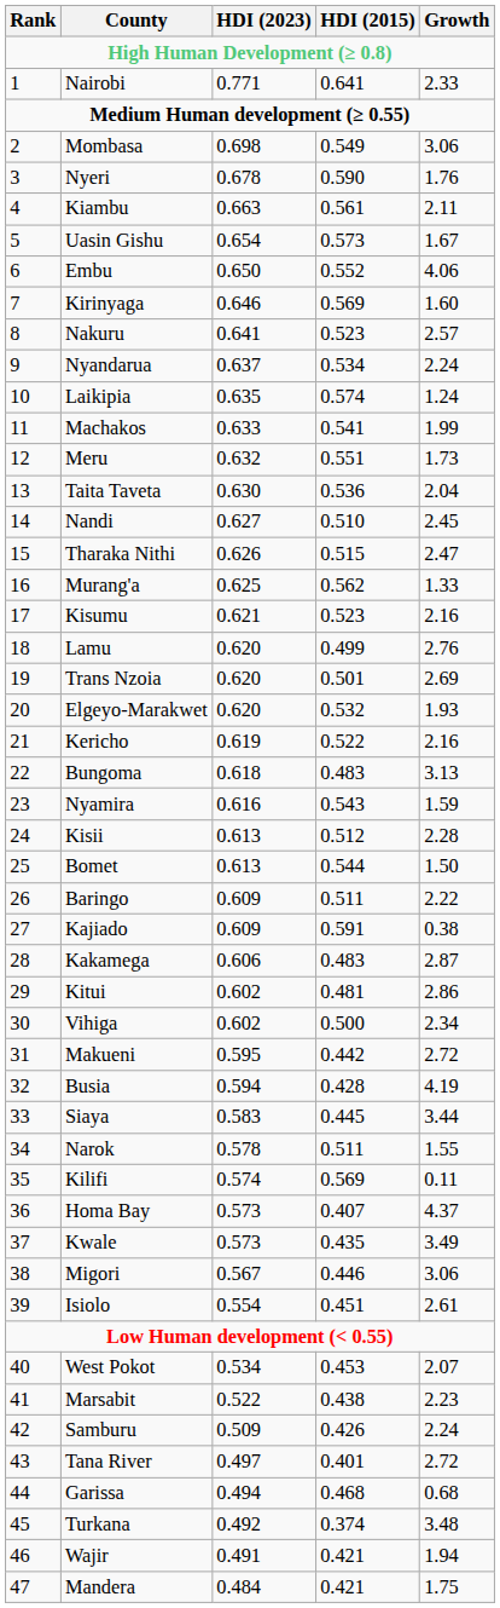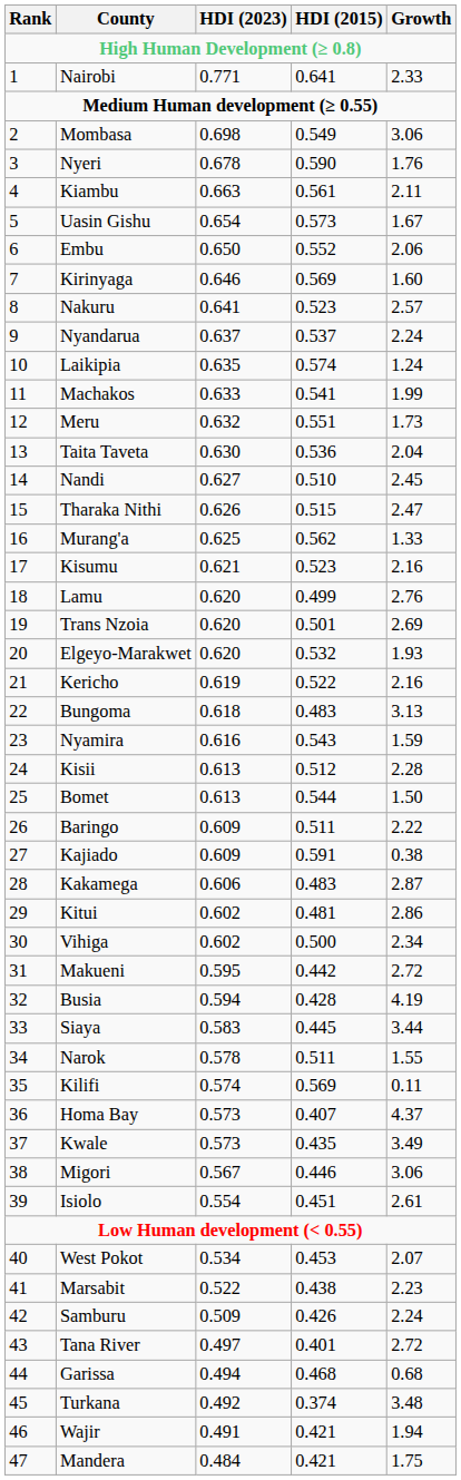 <table class="wikitable sortable">
 <tr>
 <th>Rank</th>
 <th>County</th>
 <th>HDI (2023)</th>
 <th>HDI (2015)</th>
 <th>Growth</th>
 </tr>
 <tr>
 <td colspan="5" style="color:#50C878;  text-align:center;"><strong>High Human Development (≥ 0.8)</strong></td>
 </tr>
 <tr>
 <td>1</td>
 <td> Nairobi</td>
 <td>0.771</td>
 <td>0.641</td>
 <td> 2.33</td>
 </tr>
 <tr>
 <td colspan="5" style="text-align:center;"><strong>Medium Human development (≥ 0.55)</strong></td>
 </tr>
 <tr>
 <td>2</td>
 <td> Mombasa</td>
 <td>0.698</td>
 <td>0.549</td>
 <td> 3.06</td>
 </tr>
 <tr>
 <td>3</td>
 <td> Nyeri</td>
 <td>0.678</td>
 <td>0.590</td>
 <td> 1.76</td>
 </tr>
 <tr>
 <td>4</td>
 <td> Kiambu</td>
 <td>0.663</td>
 <td>0.561</td>
 <td> 2.11</td>
 </tr>
 <tr>
 <td>5</td>
 <td> Uasin Gishu</td>
 <td>0.654</td>
 <td>0.573</td>
 <td> 1.67</td>
 </tr>
 <tr>
 <td>6</td>
 <td> Embu</td>
 <td>0.650</td>
 <td>0.552</td>
-<td> 4.06</td>
+<td> 2.06</td>
 </tr>
 <tr>
 <td>7</td>
 <td> Kirinyaga</td>
 <td>0.646</td>
 <td>0.569</td>
 <td> 1.60</td>
 </tr>
 <tr>
 <td>8</td>
 <td> Nakuru</td>
 <td>0.641</td>
 <td>0.523</td>
 <td> 2.57</td>
 </tr>
 <tr>
 <td>9</td>
 <td> Nyandarua</td>
 <td>0.637</td>
-<td>0.534</td>
+<td>0.537</td>
 <td> 2.24</td>
 </tr>
 <tr>
 <td>10</td>
 <td> Laikipia</td>
 <td>0.635</td>
 <td>0.574</td>
 <td> 1.24</td>
 </tr>
 <tr>
 <td>11</td>
 <td> Machakos</td>
 <td>0.633</td>
 <td>0.541</td>
 <td> 1.99</td>
 </tr>
 <tr>
 <td>12</td>
 <td> Meru</td>
 <td>0.632</td>
 <td>0.551</td>
 <td> 1.73</td>
 </tr>
 <tr>
 <td>13</td>
 <td> Taita Taveta</td>
 <td>0.630</td>
 <td>0.536</td>
 <td> 2.04</td>
 </tr>
 <tr>
 <td>14</td>
 <td> Nandi</td>
 <td>0.627</td>
 <td>0.510</td>
 <td> 2.45</td>
 </tr>
 <tr>
 <td>15</td>
 <td> Tharaka Nithi</td>
 <td>0.626</td>
 <td>0.515</td>
 <td> 2.47</td>
 </tr>
 <tr>
 <td>16</td>
 <td> Murang'a</td>
 <td>0.625</td>
 <td>0.562</td>
 <td> 1.33</td>
 </tr>
 <tr>
 <td>17</td>
 <td> Kisumu</td>
 <td>0.621</td>
 <td>0.523</td>
 <td> 2.16</td>
 </tr>
 <tr>
 <td>18</td>
 <td> Lamu</td>
 <td>0.620</td>
 <td>0.499</td>
 <td> 2.76</td>
 </tr>
 <tr>
 <td>19</td>
 <td> Trans Nzoia</td>
 <td>0.620</td>
 <td>0.501</td>
 <td> 2.69</td>
 </tr>
 <tr>
 <td>20</td>
 <td> Elgeyo-Marakwet</td>
 <td>0.620</td>
 <td>0.532</td>
 <td> 1.93</td>
 </tr>
 <tr>
 <td>21</td>
 <td> Kericho</td>
 <td>0.619</td>
 <td>0.522</td>
 <td> 2.16</td>
 </tr>
 <tr>
 <td>22</td>
 <td> Bungoma</td>
 <td>0.618</td>
 <td>0.483</td>
 <td> 3.13</td>
 </tr>
 <tr>
 <td>23</td>
 <td> Nyamira</td>
 <td>0.616</td>
 <td>0.543</td>
 <td> 1.59</td>
 </tr>
 <tr>
 <td>24</td>
 <td> Kisii</td>
 <td>0.613</td>
 <td>0.512</td>
 <td> 2.28</td>
 </tr>
 <tr>
 <td>25</td>
 <td> Bomet</td>
 <td>0.613</td>
 <td>0.544</td>
 <td> 1.50</td>
 </tr>
 <tr>
 <td>26</td>
 <td> Baringo</td>
 <td>0.609</td>
 <td>0.511</td>
 <td> 2.22</td>
 </tr>
 <tr>
 <td>27</td>
 <td> Kajiado</td>
 <td>0.609</td>
 <td>0.591</td>
 <td> 0.38</td>
 </tr>
 <tr>
 <td>28</td>
 <td> Kakamega</td>
 <td>0.606</td>
 <td>0.483</td>
 <td> 2.87</td>
 </tr>
 <tr>
 <td>29</td>
 <td> Kitui</td>
 <td>0.602</td>
 <td>0.481</td>
 <td> 2.86</td>
 </tr>
 <tr>
 <td>30</td>
 <td> Vihiga</td>
 <td>0.602</td>
 <td>0.500</td>
 <td> 2.34</td>
 </tr>
 <tr>
 <td>31</td>
 <td> Makueni</td>
 <td>0.595</td>
 <td>0.442</td>
 <td> 2.72</td>
 </tr>
 <tr>
 <td>32</td>
 <td> Busia</td>
 <td>0.594</td>
 <td>0.428</td>
 <td> 4.19</td>
 </tr>
 <tr>
 <td>33</td>
 <td> Siaya</td>
 <td>0.583</td>
 <td>0.445</td>
 <td> 3.44</td>
 </tr>
 <tr>
 <td>34</td>
 <td> Narok</td>
 <td>0.578</td>
 <td>0.511</td>
 <td> 1.55</td>
 </tr>
 <tr>
 <td>35</td>
 <td> Kilifi</td>
 <td>0.574</td>
 <td>0.569</td>
 <td> 0.11</td>
 </tr>
 <tr>
 <td>36</td>
 <td> Homa Bay</td>
 <td>0.573</td>
 <td>0.407</td>
 <td> 4.37</td>
 </tr>
 <tr>
 <td>37</td>
 <td> Kwale</td>
 <td>0.573</td>
 <td>0.435</td>
 <td> 3.49</td>
 </tr>
 <tr>
 <td>38</td>
 <td> Migori</td>
 <td>0.567</td>
 <td>0.446</td>
 <td> 3.06</td>
 </tr>
 <tr>
 <td>39</td>
 <td> Isiolo</td>
 <td>0.554</td>
 <td>0.451</td>
 <td> 2.61</td>
 </tr>
 <tr>
 <td colspan="5" style="text-align:center; color:red;"><strong>Low Human development (< 0.55)</strong></td>
 </tr>
 <tr>
 <td>40</td>
 <td> West Pokot</td>
 <td>0.534</td>
 <td>0.453</td>
 <td> 2.07</td>
 </tr>
 <tr>
 <td>41</td>
 <td> Marsabit</td>
 <td>0.522</td>
 <td>0.438</td>
 <td> 2.23</td>
 </tr>
 <tr>
 <td>42</td>
 <td> Samburu</td>
 <td>0.509</td>
 <td>0.426</td>
 <td> 2.24</td>
 </tr>
 <tr>
 <td>43</td>
 <td> Tana River</td>
 <td>0.497</td>
 <td>0.401</td>
 <td> 2.72</td>
 </tr>
 <tr>
 <td>44</td>
 <td> Garissa</td>
 <td>0.494</td>
 <td>0.468</td>
 <td> 0.68</td>
 </tr>
 <tr>
 <td>45</td>
 <td> Turkana</td>
 <td>0.492</td>
 <td>0.374</td>
 <td> 3.48</td>
 </tr>
 <tr>
 <td>46</td>
 <td>  Wajir</td>
 <td>0.491</td>
 <td>0.421</td>
 <td>1.94</td>
 </tr>
 <tr>
 <td>47</td>
 <td> Mandera</td>
 <td>0.484</td>
 <td>0.421</td>
 <td> 1.75</td>
 </tr>
 </table>
